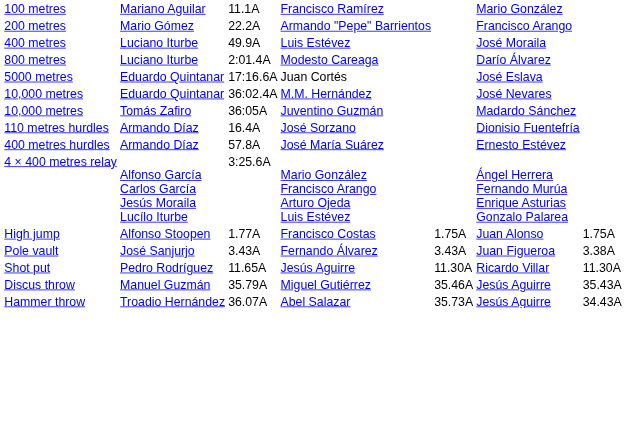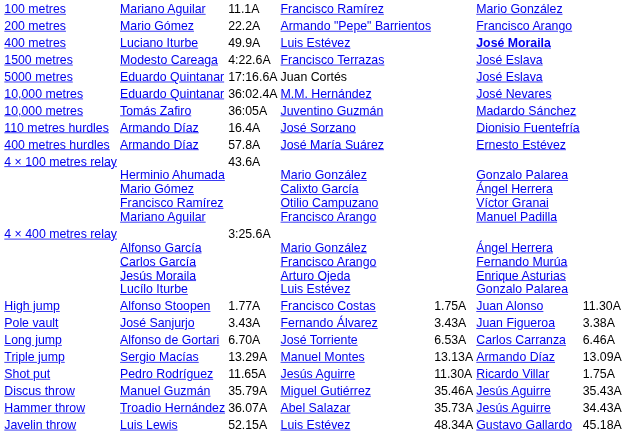 <table>
 <tr>
 <td><a href='#'>100 metres</a></td>
 <td><a href='#'>Mariano Aguilar</a><br> </td>
 <td>11.1A</td>
 <td><a href='#'>Francisco Ramírez</a><br> </td>
 <td></td>
 <td><a href='#'>Mario González</a><br> </td>
 <td></td>
 </tr>
 <tr>
 <td><a href='#'>200 metres</a></td>
 <td><a href='#'>Mario Gómez</a><br> </td>
 <td>22.2A</td>
 <td><a href='#'>Armando "Pepe" Barrientos</a><br> </td>
 <td></td>
 <td><a href='#'>Francisco Arango</a><br> </td>
 <td></td>
 </tr>
 <tr>
 <td><a href='#'>400 metres</a></td>
 <td><a href='#'>Luciano Iturbe</a><br> </td>
 <td>49.9A</td>
 <td><a href='#'>Luis Estévez</a><br> </td>
 <td></td>
-<td><a href='#'>José Moraila</a><br> </td>
+<td><strong><a href='#'>José Moraila</a><br> </strong></td>
 <td></td>
 </tr>
 <tr>
-<td><a href='#'>800 metres</a></td>
-<td><a href='#'>Luciano Iturbe</a><br> </td>
-<td>2:01.4A</td>
+<td><a href='#'>1500 metres</a></td>
 <td><a href='#'>Modesto Careaga</a><br> </td>
+<td>4:22.6A</td>
+<td><a href='#'>Francisco Terrazas</a><br> </td>
 <td></td>
-<td><a href='#'>Darío Álvarez</a><br> </td>
+<td><a href='#'>José Eslava</a><br> </td>
 <td></td>
 </tr>
 <tr>
 <td><a href='#'>5000 metres</a></td>
 <td><a href='#'>Eduardo Quintanar</a><br> </td>
 <td>17:16.6A</td>
 <td>Juan Cortés<br> </td>
 <td></td>
 <td><a href='#'>José Eslava</a><br> </td>
 <td></td>
 </tr>
 <tr>
 <td><a href='#'>10,000 metres</a></td>
 <td><a href='#'>Eduardo Quintanar</a><br> </td>
 <td>36:02.4A</td>
 <td><a href='#'>M.M. Hernández</a><br> </td>
 <td></td>
 <td><a href='#'>José Nevares</a><br> </td>
 <td></td>
 </tr>
 <tr>
 <td><a href='#'>10,000 metres</a></td>
 <td><a href='#'>Tomás Zafiro</a><br> </td>
 <td>36:05A</td>
 <td><a href='#'>Juventino Guzmán</a><br> </td>
 <td></td>
 <td><a href='#'>Madardo Sánchez</a><br> </td>
 <td></td>
 </tr>
 <tr>
 <td><a href='#'>110 metres hurdles</a></td>
 <td><a href='#'>Armando Díaz</a><br> </td>
 <td>16.4A</td>
 <td><a href='#'>José Sorzano</a><br> </td>
 <td></td>
 <td><a href='#'>Dionisio Fuentefría</a><br> </td>
 <td></td>
 </tr>
 <tr>
 <td><a href='#'>400 metres hurdles</a></td>
 <td><a href='#'>Armando Díaz</a><br> </td>
 <td>57.8A</td>
 <td><a href='#'>José María Suárez</a><br> </td>
 <td></td>
 <td><a href='#'>Ernesto Estévez</a><br> </td>
 <td></td>
 </tr>
 <tr style="vertical-align:top;">
+<td><a href='#'>4 × 100 metres relay</a></td>
+<td><br> <a href='#'>Herminio Ahumada</a><br> <a href='#'>Mario Gómez</a><br> <a href='#'>Francisco Ramírez</a><br> <a href='#'>Mariano Aguilar</a></td>
+<td>43.6A</td>
+<td><br> <a href='#'>Mario González</a><br> <a href='#'>Calixto García</a><br> <a href='#'>Otilio Campuzano</a><br> <a href='#'>Francisco Arango</a></td>
+<td></td>
+<td><br> <a href='#'>Gonzalo Palarea</a><br> <a href='#'>Ángel Herrera</a><br> <a href='#'>Víctor Granai</a><br> <a href='#'>Manuel Padilla</a></td>
+<td></td>
+</tr>
+<tr style="vertical-align:top;">
 <td><a href='#'>4 × 400 metres relay</a></td>
 <td><br> <a href='#'>Alfonso García</a><br> <a href='#'>Carlos García</a><br> <a href='#'>Jesús Moraila</a><br> <a href='#'>Lucílo Iturbe</a></td>
 <td>3:25.6A</td>
 <td><br> <a href='#'>Mario González</a><br> <a href='#'>Francisco Arango</a><br> <a href='#'>Arturo Ojeda</a><br> <a href='#'>Luis Estévez</a></td>
 <td></td>
 <td><br> <a href='#'>Ángel Herrera</a><br> <a href='#'>Fernando Murúa</a><br> <a href='#'>Enrique Asturias</a><br> <a href='#'>Gonzalo Palarea</a></td>
 <td></td>
 </tr>
 <tr>
 <td><a href='#'>High jump</a></td>
 <td><a href='#'>Alfonso Stoopen</a><br> </td>
 <td>1.77A</td>
 <td><a href='#'>Francisco Costas</a><br> </td>
 <td>1.75A</td>
 <td><a href='#'>Juan Alonso</a><br> </td>
-<td>1.75A</td>
+<td>11.30A</td>
 </tr>
 <tr>
 <td><a href='#'>Pole vault</a></td>
 <td><a href='#'>José Sanjurjo</a><br> </td>
 <td>3.43A</td>
 <td><a href='#'>Fernando Álvarez</a><br> </td>
 <td>3.43A</td>
 <td><a href='#'>Juan Figueroa</a><br> </td>
 <td>3.38A</td>
 </tr>
 <tr>
+<td><a href='#'>Long jump</a></td>
+<td><a href='#'>Alfonso de Gortari</a><br> </td>
+<td>6.70A</td>
+<td><a href='#'>José Torriente</a><br> </td>
+<td>6.53A</td>
+<td><a href='#'>Carlos Carranza</a><br> </td>
+<td>6.46A</td>
+</tr>
+<tr>
+<td><a href='#'>Triple jump</a></td>
+<td><a href='#'>Sergio Macías</a><br> </td>
+<td>13.29A</td>
+<td><a href='#'>Manuel Montes</a><br> </td>
+<td>13.13A</td>
+<td><a href='#'>Armando Díaz</a><br> </td>
+<td>13.09A</td>
+</tr>
+<tr>
 <td><a href='#'>Shot put</a></td>
 <td><a href='#'>Pedro Rodríguez</a><br> </td>
 <td>11.65A</td>
 <td><a href='#'>Jesús Aguirre</a><br> </td>
 <td>11.30A</td>
 <td><a href='#'>Ricardo Villar</a><br> </td>
-<td>11.30A</td>
+<td>1.75A</td>
 </tr>
 <tr>
 <td><a href='#'>Discus throw</a></td>
 <td><a href='#'>Manuel Guzmán</a><br> </td>
 <td>35.79A</td>
 <td><a href='#'>Miguel Gutiérrez</a><br> </td>
 <td>35.46A</td>
 <td><a href='#'>Jesús Aguirre</a><br> </td>
 <td>35.43A</td>
 </tr>
 <tr>
 <td><a href='#'>Hammer throw</a></td>
 <td><a href='#'>Troadio Hernández</a><br> </td>
 <td>36.07A</td>
 <td><a href='#'>Abel Salazar</a><br> </td>
 <td>35.73A</td>
 <td><a href='#'>Jesús Aguirre</a><br> </td>
 <td>34.43A</td>
 </tr>
+<tr>
+<td><a href='#'>Javelin throw</a></td>
+<td><a href='#'>Luis Lewis</a><br> </td>
+<td>52.15A</td>
+<td><a href='#'>Luis Estévez</a><br> </td>
+<td>48.34A</td>
+<td><a href='#'>Gustavo Gallardo</a><br> </td>
+<td>45.18A</td>
+</tr>
 </table>
